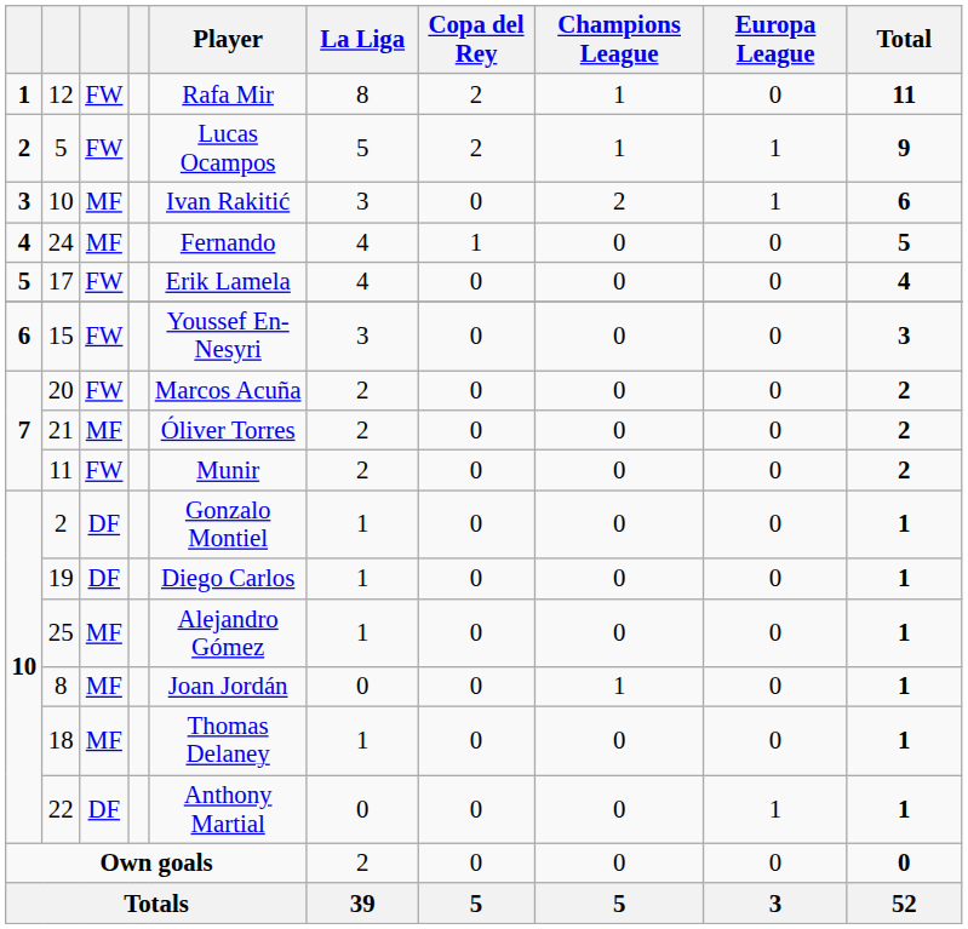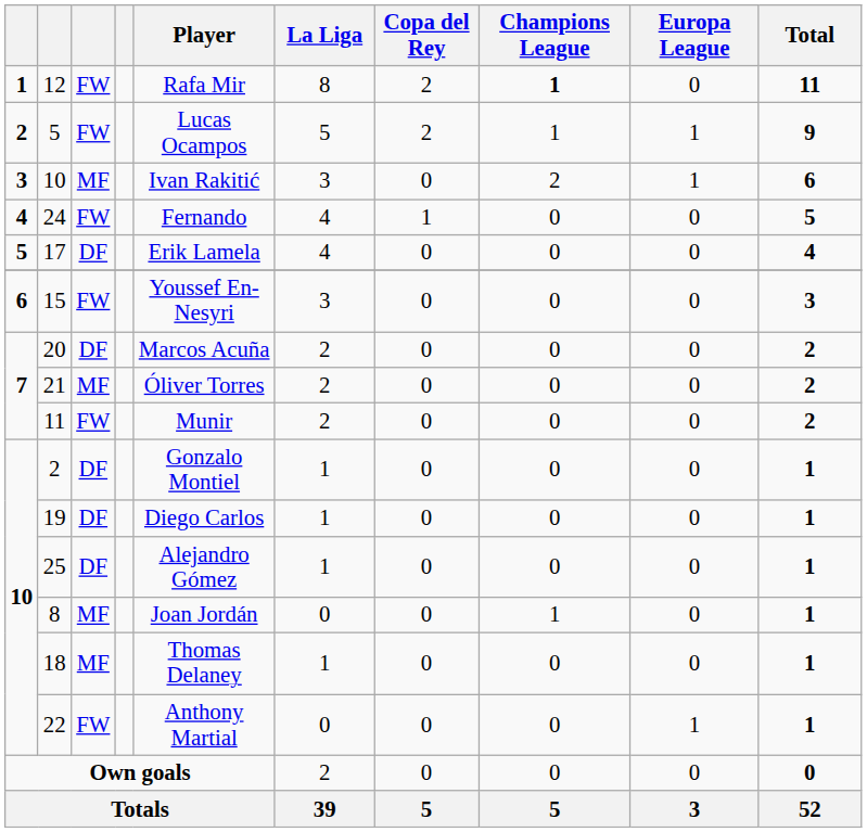 <table class="wikitable" style="text-align:center">
 <tr>
 <th width=15></th>
 <th width=15></th>
 <th width=15></th>
 <th width=15></th>
 <th width=145>Player</th>
 <th width=120><a href='#'>La Liga</a></th>
 <th width=120><a href='#'>Copa del Rey</a></th>
 <th width=140><a href='#'>Champions League</a></th>
 <th width=140><a href='#'>Europa League</a></th>
 <th width=120>Total</th>
 </tr>
 <tr>
 <td><strong>1</strong></td>
 <td>12</td>
 <td><a href='#'>FW</a></td>
 <td></td>
 <td><a href='#'>Rafa Mir</a></td>
 <td>8</td>
 <td>2</td>
-<td>1</td>
+<td><strong>1</strong></td>
 <td>0</td>
 <td><strong>11</strong></td>
 </tr>
 <tr>
 <td><strong>2</strong></td>
 <td>5</td>
 <td><a href='#'>FW</a></td>
 <td></td>
 <td><a href='#'>Lucas Ocampos</a></td>
 <td>5</td>
 <td>2</td>
 <td>1</td>
 <td>1</td>
 <td><strong>9</strong></td>
 </tr>
 <tr>
 <td><strong>3</strong></td>
 <td>10</td>
 <td><a href='#'>MF</a></td>
 <td></td>
 <td><a href='#'>Ivan Rakitić</a></td>
 <td>3</td>
 <td>0</td>
 <td>2</td>
 <td>1</td>
 <td><strong>6</strong></td>
 </tr>
 <tr>
 <td><strong>4</strong></td>
 <td>24</td>
-<td><a href='#'>MF</a></td>
+<td><a href='#'>FW</a></td>
 <td></td>
 <td><a href='#'>Fernando</a></td>
 <td>4</td>
 <td>1</td>
 <td>0</td>
 <td>0</td>
 <td><strong>5</strong></td>
 </tr>
 <tr>
 <td><strong>5</strong></td>
 <td>17</td>
-<td><a href='#'>FW</a></td>
+<td><a href='#'>DF</a></td>
 <td></td>
 <td><a href='#'>Erik Lamela</a></td>
 <td>4</td>
 <td>0</td>
 <td>0</td>
 <td>0</td>
 <td><strong>4</strong></td>
 </tr>
 <tr>
 </tr>
 <tr>
 </tr>
 <tr>
 <td><strong>6</strong></td>
 <td>15</td>
 <td><a href='#'>FW</a></td>
 <td></td>
 <td><a href='#'>Youssef En-Nesyri</a></td>
 <td>3</td>
 <td>0</td>
 <td>0</td>
 <td>0</td>
 <td><strong>3</strong></td>
 </tr>
 <tr>
 <td rowspan=3><strong>7</strong></td>
 <td>20</td>
-<td><a href='#'>FW</a></td>
+<td><a href='#'>DF</a></td>
 <td></td>
 <td><a href='#'>Marcos Acuña</a></td>
 <td>2</td>
 <td>0</td>
 <td>0</td>
 <td>0</td>
 <td><strong>2</strong></td>
 </tr>
 <tr>
 <td>21</td>
 <td><a href='#'>MF</a></td>
 <td></td>
 <td><a href='#'>Óliver Torres</a></td>
 <td>2</td>
 <td>0</td>
 <td>0</td>
 <td>0</td>
 <td><strong>2</strong></td>
 </tr>
 <tr>
 <td>11</td>
 <td><a href='#'>FW</a></td>
 <td></td>
 <td><a href='#'>Munir</a></td>
 <td>2</td>
 <td>0</td>
 <td>0</td>
 <td>0</td>
 <td><strong>2</strong></td>
 </tr>
 <tr>
 <td rowspan=6><strong>10</strong></td>
 <td>2</td>
 <td><a href='#'>DF</a></td>
 <td></td>
 <td><a href='#'>Gonzalo Montiel</a></td>
 <td>1</td>
 <td>0</td>
 <td>0</td>
 <td>0</td>
 <td><strong>1</strong></td>
 </tr>
 <tr>
 <td>19</td>
 <td><a href='#'>DF</a></td>
 <td></td>
 <td><a href='#'>Diego Carlos</a></td>
 <td>1</td>
 <td>0</td>
 <td>0</td>
 <td>0</td>
 <td><strong>1</strong></td>
 </tr>
 <tr>
 <td>25</td>
-<td><a href='#'>MF</a></td>
+<td><a href='#'>DF</a></td>
 <td></td>
 <td><a href='#'>Alejandro Gómez</a></td>
 <td>1</td>
 <td>0</td>
 <td>0</td>
 <td>0</td>
 <td><strong>1</strong></td>
 </tr>
 <tr>
 <td>8</td>
 <td><a href='#'>MF</a></td>
 <td></td>
 <td><a href='#'>Joan Jordán</a></td>
 <td>0</td>
 <td>0</td>
 <td>1</td>
 <td>0</td>
 <td><strong>1</strong></td>
 </tr>
 <tr>
 <td>18</td>
 <td><a href='#'>MF</a></td>
 <td></td>
 <td><a href='#'>Thomas Delaney</a></td>
 <td>1</td>
 <td>0</td>
 <td>0</td>
 <td>0</td>
 <td><strong>1</strong></td>
 </tr>
 <tr>
 <td>22</td>
-<td><a href='#'>DF</a></td>
+<td><a href='#'>FW</a></td>
 <td></td>
 <td><a href='#'>Anthony Martial</a></td>
 <td>0</td>
 <td>0</td>
 <td>0</td>
 <td>1</td>
 <td><strong>1</strong></td>
 </tr>
 <tr>
 <td colspan=5><strong>Own goals</strong></td>
 <td>2</td>
 <td>0</td>
 <td>0</td>
 <td>0</td>
 <td><strong>0</strong></td>
 </tr>
 <tr>
 <th colspan=5>Totals</th>
 <th>39</th>
 <th>5</th>
 <th>5</th>
 <th>3</th>
 <th>52</th>
 </tr>
 </table>
